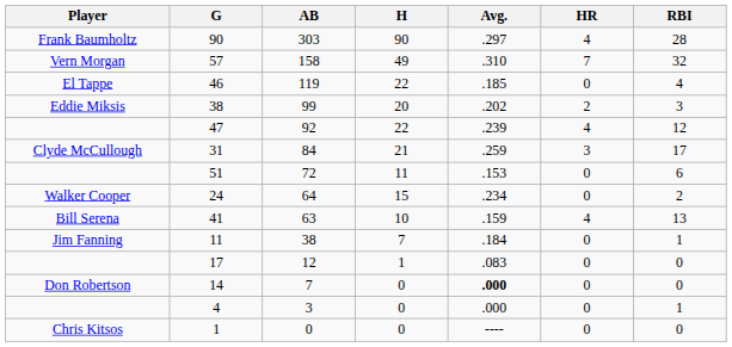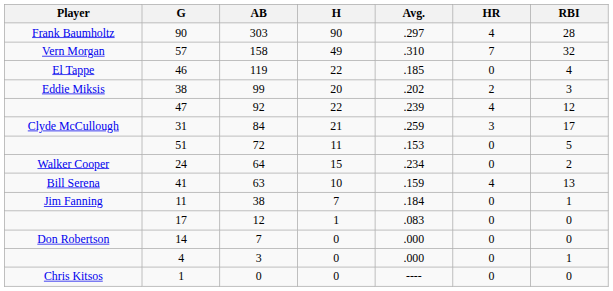 <table class="wikitable sortable">
 <tr>
 <th bgcolor="#DDDDFF" width="16%">Player</th>
 <th bgcolor="#DDDDFF" width="9%">G</th>
 <th bgcolor="#DDDDFF" width="9%">AB</th>
 <th bgcolor="#DDDDFF" width="9%">H</th>
 <th bgcolor="#DDDDFF" width="9%">Avg.</th>
 <th bgcolor="#DDDDFF" width="9%">HR</th>
 <th bgcolor="#DDDDFF" width="9%">RBI</th>
 </tr>
 <tr align="center">
 <td><a href='#'>Frank Baumholtz</a></td>
 <td>90</td>
 <td>303</td>
 <td>90</td>
 <td>.297</td>
 <td>4</td>
 <td>28</td>
 </tr>
 <tr align=center>
 <td><a href='#'>Vern Morgan</a></td>
 <td>57</td>
 <td>158</td>
 <td>49</td>
 <td>.310</td>
 <td>7</td>
 <td>32</td>
 </tr>
 <tr align=center>
 <td><a href='#'>El Tappe</a></td>
 <td>46</td>
 <td>119</td>
 <td>22</td>
 <td>.185</td>
 <td>0</td>
 <td>4</td>
 </tr>
 <tr align=center>
 <td><a href='#'>Eddie Miksis</a></td>
 <td>38</td>
 <td>99</td>
 <td>20</td>
 <td>.202</td>
 <td>2</td>
 <td>3</td>
 </tr>
 <tr align=center>
 <td></td>
 <td>47</td>
 <td>92</td>
 <td>22</td>
 <td>.239</td>
 <td>4</td>
 <td>12</td>
 </tr>
 <tr align="center">
 <td><a href='#'>Clyde McCullough</a></td>
 <td>31</td>
 <td>84</td>
 <td>21</td>
 <td>.259</td>
 <td>3</td>
 <td>17</td>
 </tr>
 <tr align=center>
 <td></td>
 <td>51</td>
 <td>72</td>
 <td>11</td>
 <td>.153</td>
 <td>0</td>
-<td>6</td>
+<td>5</td>
 </tr>
 <tr align="center">
 <td><a href='#'>Walker Cooper</a></td>
 <td>24</td>
 <td>64</td>
 <td>15</td>
 <td>.234</td>
 <td>0</td>
 <td>2</td>
 </tr>
 <tr align=center>
 <td><a href='#'>Bill Serena</a></td>
 <td>41</td>
 <td>63</td>
 <td>10</td>
 <td>.159</td>
 <td>4</td>
 <td>13</td>
 </tr>
 <tr align=center>
 <td><a href='#'>Jim Fanning</a></td>
 <td>11</td>
 <td>38</td>
 <td>7</td>
 <td>.184</td>
 <td>0</td>
 <td>1</td>
 </tr>
 <tr align=center>
 <td></td>
 <td>17</td>
 <td>12</td>
 <td>1</td>
 <td>.083</td>
 <td>0</td>
 <td>0</td>
 </tr>
 <tr align="center">
 <td><a href='#'>Don Robertson</a></td>
 <td>14</td>
 <td>7</td>
 <td>0</td>
-<td><strong>.000</strong></td>
+<td>.000</td>
 <td>0</td>
 <td>0</td>
 </tr>
 <tr align=center>
 <td></td>
 <td>4</td>
 <td>3</td>
 <td>0</td>
 <td>.000</td>
 <td>0</td>
 <td>1</td>
 </tr>
 <tr align=center>
 <td><a href='#'>Chris Kitsos</a></td>
 <td>1</td>
 <td>0</td>
 <td>0</td>
 <td>----</td>
 <td>0</td>
 <td>0</td>
 </tr>
 </table>
